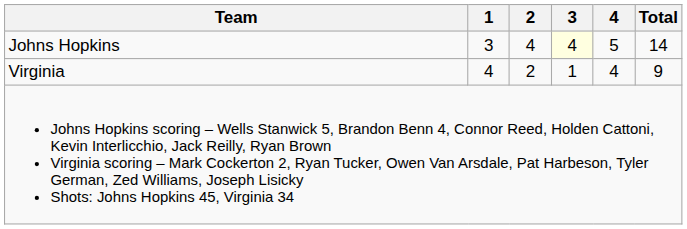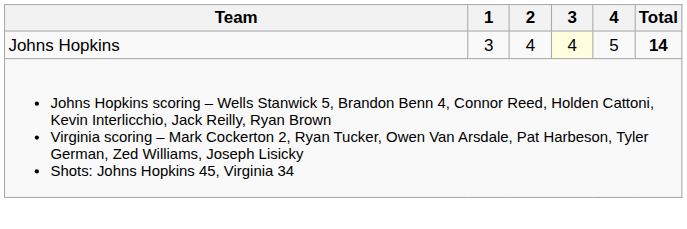 <table class="wikitable" style="text-align:center; max-width:40em">
 <tr>
 <th>Team</th>
 <th style="width:2em">1</th>
 <th style="width:2em">2</th>
 <th style="width:2em">3</th>
 <th style="width:2em">4</th>
 <th style="width:2em">Total</th>
 </tr>
 <tr>
 <td style="text-align:left">Johns Hopkins</td>
 <td>3</td>
 <td>4</td>
 <td style="background: lightyellow;">4</td>
 <td>5</td>
-<td>14</td>
-</tr>
-<tr>
-<td style="text-align:left">Virginia</td>
-<td>4</td>
-<td>2</td>
-<td>1</td>
-<td>4</td>
-<td>9</td>
+<td><strong>14</strong></td>
 </tr>
 <tr>
 <td colspan=6 style="text-align:left; font-size:88%;"><br><ul><li>Johns Hopkins scoring – Wells Stanwick 5, Brandon Benn 4, Connor Reed, Holden Cattoni, Kevin Interlicchio, Jack Reilly, Ryan Brown</li><li>Virginia scoring – Mark Cockerton 2, Ryan Tucker, Owen Van Arsdale, Pat Harbeson, Tyler German, Zed Williams, Joseph Lisicky</li><li>Shots: Johns Hopkins 45, Virginia 34</li></ul></td>
 </tr>
 </table>
